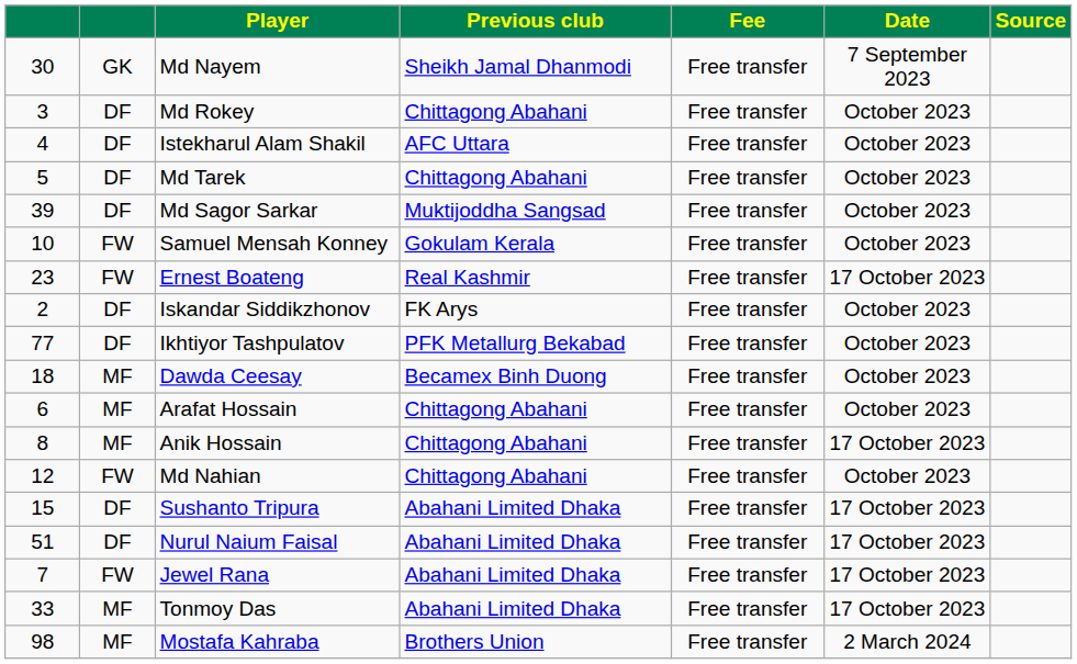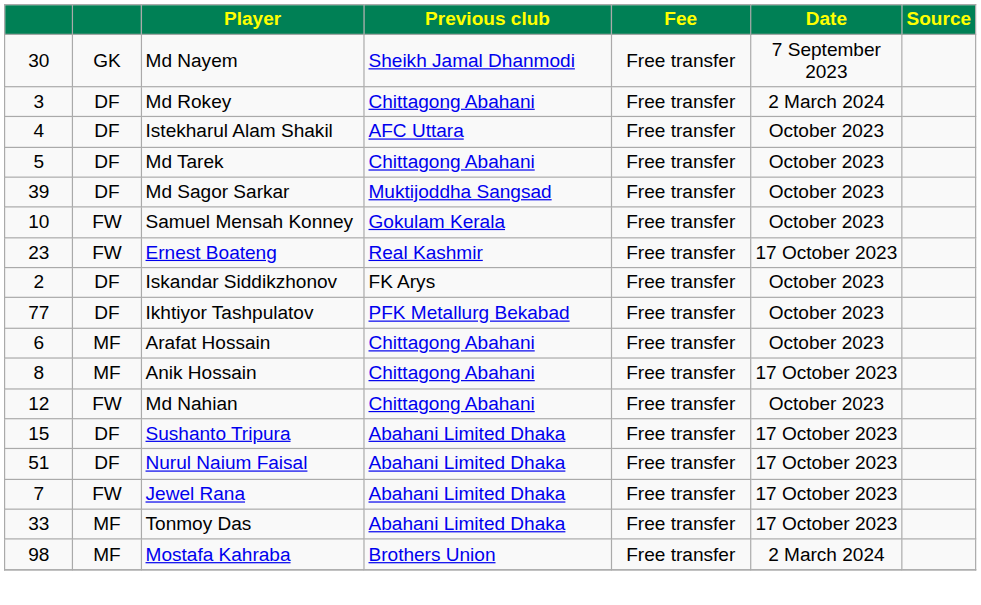 <table class="wikitable plainrowheaders sortable" style="text-align:center">
 <tr>
 <th style="background:#008055; color:Yellow; width:50px;"></th>
 <th style="background:#008055; color:Yellow; width:50px;"></th>
 <th style="background:#008055; color:Yellow; width:180px;">Player</th>
 <th style="background:#008055; color:Yellow; width:200px;">Previous club</th>
 <th style="background:#008055; color:Yellow; width:110px;">Fee</th>
 <th style="background:#008055; color:Yellow; width:120px;">Date</th>
 <th style="background:#008055; color:Yellow; width:20px;">Source</th>
 </tr>
 <tr>
 <td align="center">30</td>
 <td align="center">GK</td>
 <td align="left">Md Nayem</td>
 <td align="left"><a href='#'>Sheikh Jamal Dhanmodi</a></td>
 <td align="center">Free transfer</td>
 <td>7 September 2023</td>
 <td></td>
 </tr>
 <tr>
 <td align="center">3</td>
 <td align="center">DF</td>
 <td align="left">Md Rokey</td>
 <td align="left"><a href='#'>Chittagong Abahani</a></td>
 <td align="center">Free transfer</td>
-<td>October 2023</td>
+<td>2 March 2024</td>
 <td></td>
 </tr>
 <tr>
 <td align="center">4</td>
 <td align="center">DF</td>
 <td align="left">Istekharul Alam Shakil</td>
 <td align="left"><a href='#'>AFC Uttara</a></td>
 <td align="center">Free transfer</td>
 <td>October 2023</td>
 <td></td>
 </tr>
 <tr>
 <td align="center">5</td>
 <td align="center">DF</td>
 <td align="left">Md Tarek</td>
 <td align="left"><a href='#'>Chittagong Abahani</a></td>
 <td align="center">Free transfer</td>
 <td>October 2023</td>
 </tr>
 <tr>
 <td align="center">39</td>
 <td align="center">DF</td>
 <td align="left">Md Sagor Sarkar</td>
 <td align="left"><a href='#'>Muktijoddha Sangsad</a></td>
 <td align="center">Free transfer</td>
 <td>October 2023</td>
 <td></td>
 </tr>
 <tr>
 <td align="center">10</td>
 <td align="center">FW</td>
 <td align="left"> Samuel Mensah Konney</td>
 <td align="left"> <a href='#'>Gokulam Kerala</a></td>
 <td align="center">Free transfer</td>
 <td>October 2023</td>
 <td></td>
 </tr>
 <tr>
 <td align="center">23</td>
 <td align="center">FW</td>
 <td align="left"> <a href='#'>Ernest Boateng</a></td>
 <td align="left"> <a href='#'>Real Kashmir</a></td>
 <td align="center">Free transfer</td>
 <td>17 October 2023</td>
 <td></td>
 </tr>
 <tr>
 <td align="center">2</td>
 <td align="center">DF</td>
 <td align="left"> Iskandar Siddikzhonov</td>
 <td align="left"> FK Arys</td>
 <td align="center">Free transfer</td>
 <td>October 2023</td>
 <td></td>
 </tr>
 <tr>
 <td align="center">77</td>
 <td align="center">DF</td>
 <td align="left"> Ikhtiyor Tashpulatov</td>
 <td align="left"> <a href='#'>PFK Metallurg Bekabad</a></td>
-<td align="center">Free transfer</td>
-<td>October 2023</td>
-<td></td>
-</tr>
-<tr>
-<td align="center">18</td>
-<td align="center">MF</td>
-<td align="left"> <a href='#'>Dawda Ceesay</a></td>
-<td align="left"> <a href='#'>Becamex Binh Duong</a></td>
 <td align="center">Free transfer</td>
 <td>October 2023</td>
 <td></td>
 </tr>
 <tr>
 <td align="center">6</td>
 <td align="center">MF</td>
 <td align="left">Arafat Hossain</td>
 <td align="left"><a href='#'>Chittagong Abahani</a></td>
 <td align="center">Free transfer</td>
 <td>October 2023</td>
 <td></td>
 </tr>
 <tr>
 <td align="center">8</td>
 <td align="center">MF</td>
 <td align="left">Anik Hossain</td>
 <td align="left"><a href='#'>Chittagong Abahani</a></td>
 <td align="center">Free transfer</td>
 <td>17 October 2023</td>
 <td></td>
 </tr>
 <tr>
 <td align="center">12</td>
 <td align="center">FW</td>
 <td align="left">Md Nahian</td>
 <td align="left"><a href='#'>Chittagong Abahani</a></td>
 <td align="center">Free transfer</td>
 <td>October 2023</td>
 <td></td>
 </tr>
 <tr>
 <td align="center">15</td>
 <td align="center">DF</td>
 <td align="left"><a href='#'>Sushanto Tripura</a></td>
 <td align="left"><a href='#'>Abahani Limited Dhaka</a></td>
 <td align="center">Free transfer</td>
 <td>17 October 2023</td>
 <td></td>
 </tr>
 <tr>
 <td align="center">51</td>
 <td align="center">DF</td>
 <td align="left"><a href='#'>Nurul Naium Faisal</a></td>
 <td align="left"><a href='#'>Abahani Limited Dhaka</a></td>
 <td align="center">Free transfer</td>
 <td>17 October 2023</td>
 <td></td>
 </tr>
 <tr>
 <td align="center">7</td>
 <td align="center">FW</td>
 <td align="left"><a href='#'>Jewel Rana</a></td>
 <td align="left"><a href='#'>Abahani Limited Dhaka</a></td>
 <td align="center">Free transfer</td>
 <td>17 October 2023</td>
 <td></td>
 </tr>
 <tr>
 <td align="center">33</td>
 <td align="center">MF</td>
 <td align="left">Tonmoy Das</td>
 <td align="left"><a href='#'>Abahani Limited Dhaka</a></td>
 <td align="center">Free transfer</td>
 <td>17 October 2023</td>
 <td></td>
 </tr>
 <tr>
 <td align="center">98</td>
 <td align="center">MF</td>
 <td align="left"> <a href='#'>Mostafa Kahraba</a></td>
 <td align="left"><a href='#'>Brothers Union</a></td>
 <td align="center">Free transfer</td>
 <td>2 March 2024</td>
 <td></td>
 </tr>
 <tr>
 </tr>
 </table>
